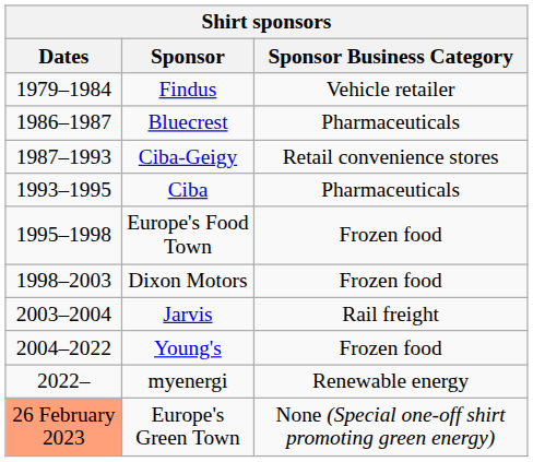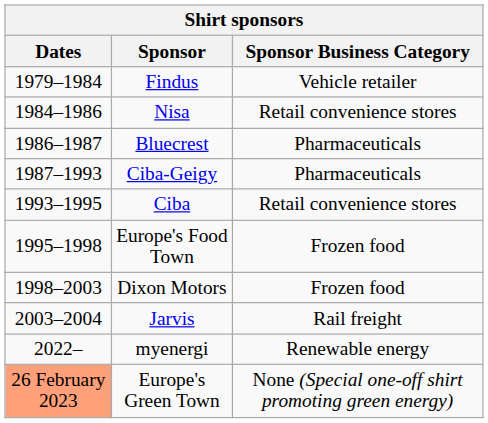 <table class="wikitable collapsible collapsed plainrowheaders" style="width: 25%; text-align: center; margin-left:1em; float: left">
 <tr>
 <th colspan=3>Shirt sponsors</th>
 </tr>
 <tr>
 <th scope=col>Dates</th>
 <th scope=col>Sponsor</th>
 <th scope=col>Sponsor Business Category</th>
 </tr>
 <tr>
 <td scope=row>1979–1984</td>
 <td> <a href='#'>Findus</a></td>
 <td>Vehicle retailer</td>
 </tr>
 <tr>
+<td scope=row>1984–1986</td>
+<td> <a href='#'>Nisa</a></td>
+<td>Retail convenience stores</td>
+</tr>
+<tr>
 <td scope=row>1986–1987</td>
 <td> <a href='#'>Bluecrest</a></td>
 <td>Pharmaceuticals</td>
 </tr>
 <tr>
 <td scope=row>1987–1993</td>
 <td> <a href='#'>Ciba-Geigy</a></td>
-<td>Retail convenience stores</td>
+<td>Pharmaceuticals</td>
 </tr>
 <tr>
 <td scope=row>1993–1995</td>
 <td> <a href='#'>Ciba</a></td>
-<td>Pharmaceuticals</td>
+<td>Retail convenience stores</td>
 </tr>
 <tr>
 <td scope=row>1995–1998</td>
 <td> Europe's Food Town</td>
 <td>Frozen food</td>
 </tr>
 <tr>
 <td scope=row>1998–2003</td>
 <td> Dixon Motors</td>
 <td>Frozen food</td>
 </tr>
 <tr>
 <td scope=row>2003–2004</td>
 <td> <a href='#'>Jarvis</a></td>
 <td>Rail freight</td>
 </tr>
 <tr>
-<td scope=row>2004–2022</td>
-<td> <a href='#'>Young's</a></td>
-<td>Frozen food</td>
-</tr>
-<tr>
 <td scope=row>2022–</td>
 <td> myenergi</td>
 <td>Renewable energy</td>
 </tr>
 <tr>
 <td scope=row style="background: lightsalmon;">26 February 2023</td>
 <td> Europe's Green Town</td>
 <td>None <em>(Special one-off shirt promoting green energy)</em></td>
 </tr>
 </table>
